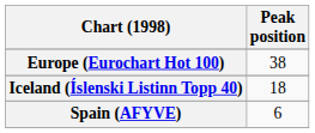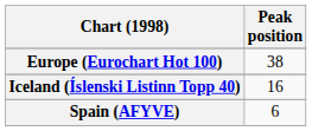 <table class="wikitable sortable plainrowheaders" style="text-align:center">
 <tr>
 <th>Chart (1998)</th>
 <th>Peak<br>position</th>
 </tr>
 <tr>
 </tr>
 <tr>
 </tr>
 <tr>
 </tr>
 <tr>
 </tr>
 <tr>
 <th scope="row">Europe (<a href='#'>Eurochart Hot 100</a>)</th>
 <td>38</td>
 </tr>
 <tr>
 </tr>
 <tr>
 </tr>
 <tr>
 <th scope="row">Iceland (<a href='#'>Íslenski Listinn Topp 40</a>)</th>
-<td>18</td>
+<td>16</td>
 </tr>
 <tr>
 </tr>
 <tr>
 </tr>
 <tr>
 </tr>
 <tr>
 </tr>
 <tr>
 </tr>
 <tr>
 </tr>
 <tr>
 <th scope="row">Spain (<a href='#'>AFYVE</a>)</th>
 <td>6</td>
 </tr>
 <tr>
 </tr>
 <tr>
 </tr>
 <tr>
 </tr>
 <tr>
 </tr>
 <tr>
 </tr>
 <tr>
 </tr>
 </table>
